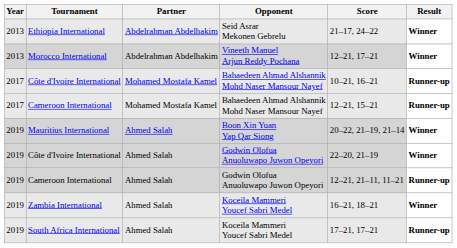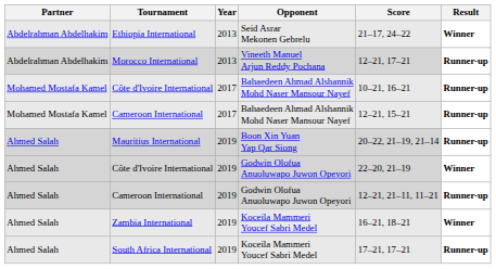 <table class="sortable wikitable" style="font-size: 90%;">
 <tr>
+<th>Partner</th>
+<th>Tournament</th>
 <th>Year</th>
-<th>Tournament</th>
-<th>Partner</th>
 <th>Opponent</th>
 <th>Score</th>
 <th>Result</th>
 </tr>
 <tr style="background:#E9E9E9">
+<td align="left"> <a href='#'>Abdelrahman Abdelhakim</a></td>
+<td align="left"><a href='#'>Ethiopia International</a></td>
 <td align="center">2013</td>
-<td align="left"><a href='#'>Ethiopia International</a></td>
-<td align="left"> <a href='#'>Abdelrahman Abdelhakim</a></td>
 <td align="left"> Seid Asrar<br> Mekonen Gebrelu</td>
 <td align="left">21–17, 24–22</td>
 <td style="text-align:left; background:white"> <strong>Winner</strong></td>
 </tr>
 <tr style="background:#D5D5D5">
+<td align="left"> Abdelrahman Abdelhakim</td>
+<td align="left"><a href='#'>Morocco International</a></td>
 <td align="center">2013</td>
-<td align="left"><a href='#'>Morocco International</a></td>
-<td align="left"> Abdelrahman Abdelhakim</td>
 <td align="left"> <a href='#'>Vineeth Manuel</a><br> <a href='#'>Arjun Reddy Pochana</a></td>
 <td align="left">12–21, 17–21</td>
-<td style="text-align:left; background:white"> <strong>Winner</strong></td>
+<td style="text-align:left; background:white"> <strong>Runner-up</strong></td>
 </tr>
 <tr style="background:#E9E9E9">
+<td align="left"> <a href='#'>Mohamed Mostafa Kamel</a></td>
+<td align="left"><a href='#'>Côte d'Ivoire International</a></td>
 <td align="center">2017</td>
-<td align="left"><a href='#'>Côte d'Ivoire International</a></td>
-<td align="left"> <a href='#'>Mohamed Mostafa Kamel</a></td>
 <td align="left"> <a href='#'>Bahaedeen Ahmad Alshannik</a><br> <a href='#'>Mohd Naser Mansour Nayef</a></td>
 <td align="left">10–21, 16–21</td>
 <td style="text-align:left; background:white"> <strong>Runner-up</strong></td>
 </tr>
 <tr style="background:#E9E9E9">
+<td align="left"> Mohamed Mostafa Kamel</td>
+<td align="left"><a href='#'>Cameroon International</a></td>
 <td align="center">2017</td>
-<td align="left"><a href='#'>Cameroon International</a></td>
-<td align="left"> Mohamed Mostafa Kamel</td>
 <td align="left"> Bahaedeen Ahmad Alshannik<br> Mohd Naser Mansour Nayef</td>
 <td align="left">12–21, 15–21</td>
 <td style="text-align:left; background:white"> <strong>Runner-up</strong></td>
 </tr>
 <tr style="background:#D5D5D5">
+<td align="left"> <a href='#'>Ahmed Salah</a></td>
+<td align="left"><a href='#'>Mauritius International</a></td>
 <td align="center">2019</td>
-<td align="left"><a href='#'>Mauritius International</a></td>
-<td align="left"> <a href='#'>Ahmed Salah</a></td>
 <td align="left"> <a href='#'>Boon Xin Yuan</a><br> <a href='#'>Yap Qar Siong</a></td>
 <td align="left">20–22, 21–19, 21–14</td>
-<td style="text-align:left; background:white"> <strong>Winner</strong></td>
+<td style="text-align:left; background:white"> <strong>Runner-up</strong></td>
 </tr>
 <tr style="background:#D5D5D5">
+<td align="left"> Ahmed Salah</td>
+<td align="left">Côte d'Ivoire International</td>
 <td align="center">2019</td>
-<td align="left">Côte d'Ivoire International</td>
-<td align="left"> Ahmed Salah</td>
 <td align="left"> <a href='#'>Godwin Olofua</a><br> <a href='#'>Anuoluwapo Juwon Opeyori</a></td>
 <td align="left">22–20, 21–19</td>
 <td style="text-align:left; background:white"> <strong>Winner</strong></td>
 </tr>
 <tr style="background:#D5D5D5">
+<td align="left"> Ahmed Salah</td>
+<td align="left">Cameroon International</td>
 <td align="center">2019</td>
-<td align="left">Cameroon International</td>
-<td align="left"> Ahmed Salah</td>
 <td align="left"> Godwin Olofua<br> Anuoluwapo Juwon Opeyori</td>
 <td align="left">12–21, 21–11, 11–21</td>
 <td style="text-align:left; background:white"> <strong>Runner-up</strong></td>
 </tr>
 <tr style="background:#E9E9E9">
+<td align="left"> Ahmed Salah</td>
+<td align="left"><a href='#'>Zambia International</a></td>
 <td align="center">2019</td>
-<td align="left"><a href='#'>Zambia International</a></td>
-<td align="left"> Ahmed Salah</td>
 <td align="left"> <a href='#'>Koceila Mammeri</a><br> <a href='#'>Youcef Sabri Medel</a></td>
 <td align="left">16–21, 18–21</td>
 <td style="text-align:left; background:white"> <strong>Winner</strong></td>
 </tr>
 <tr style="background:#E9E9E9">
+<td align="left"> Ahmed Salah</td>
+<td align="left"><a href='#'>South Africa International</a></td>
 <td align="center">2019</td>
-<td align="left"><a href='#'>South Africa International</a></td>
-<td align="left"> Ahmed Salah</td>
 <td align="left"> Koceila Mammeri<br> Youcef Sabri Medel</td>
 <td align="left">17–21, 17–21</td>
 <td style="text-align:left; background:white"> <strong>Runner-up</strong></td>
 </tr>
 </table>
